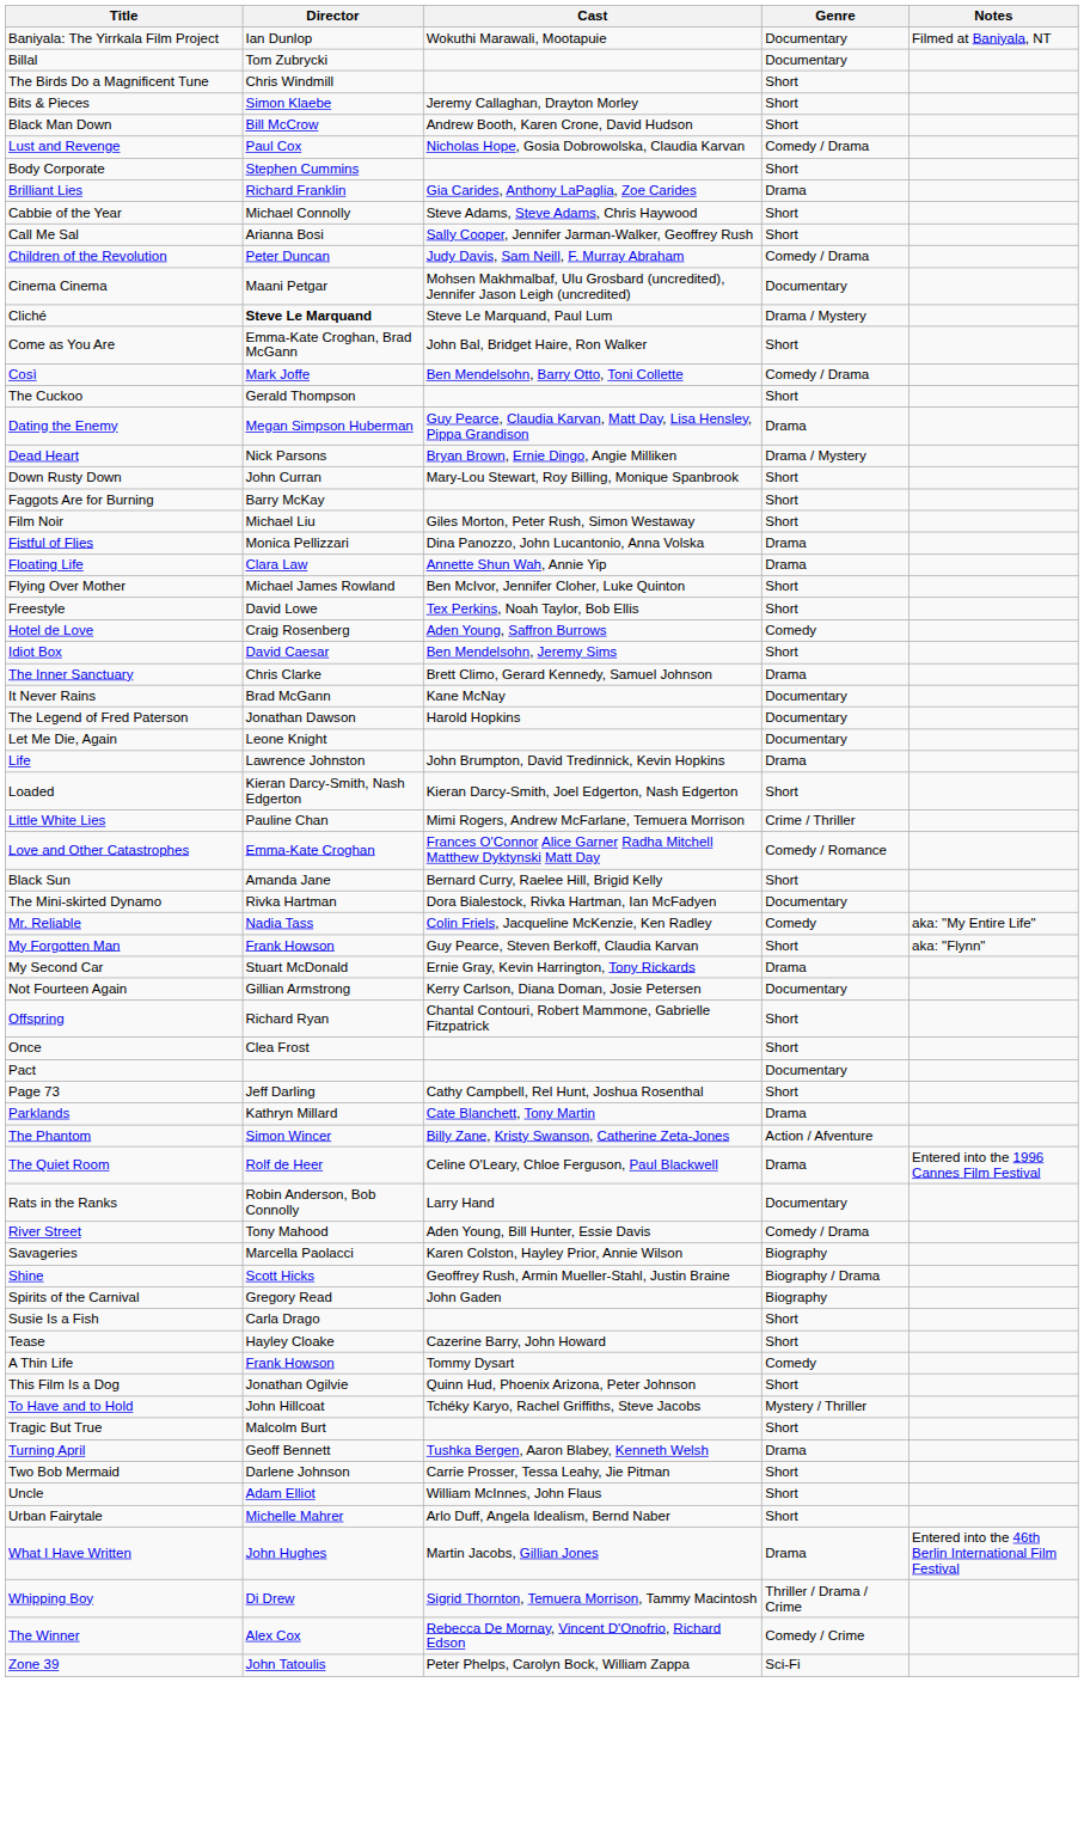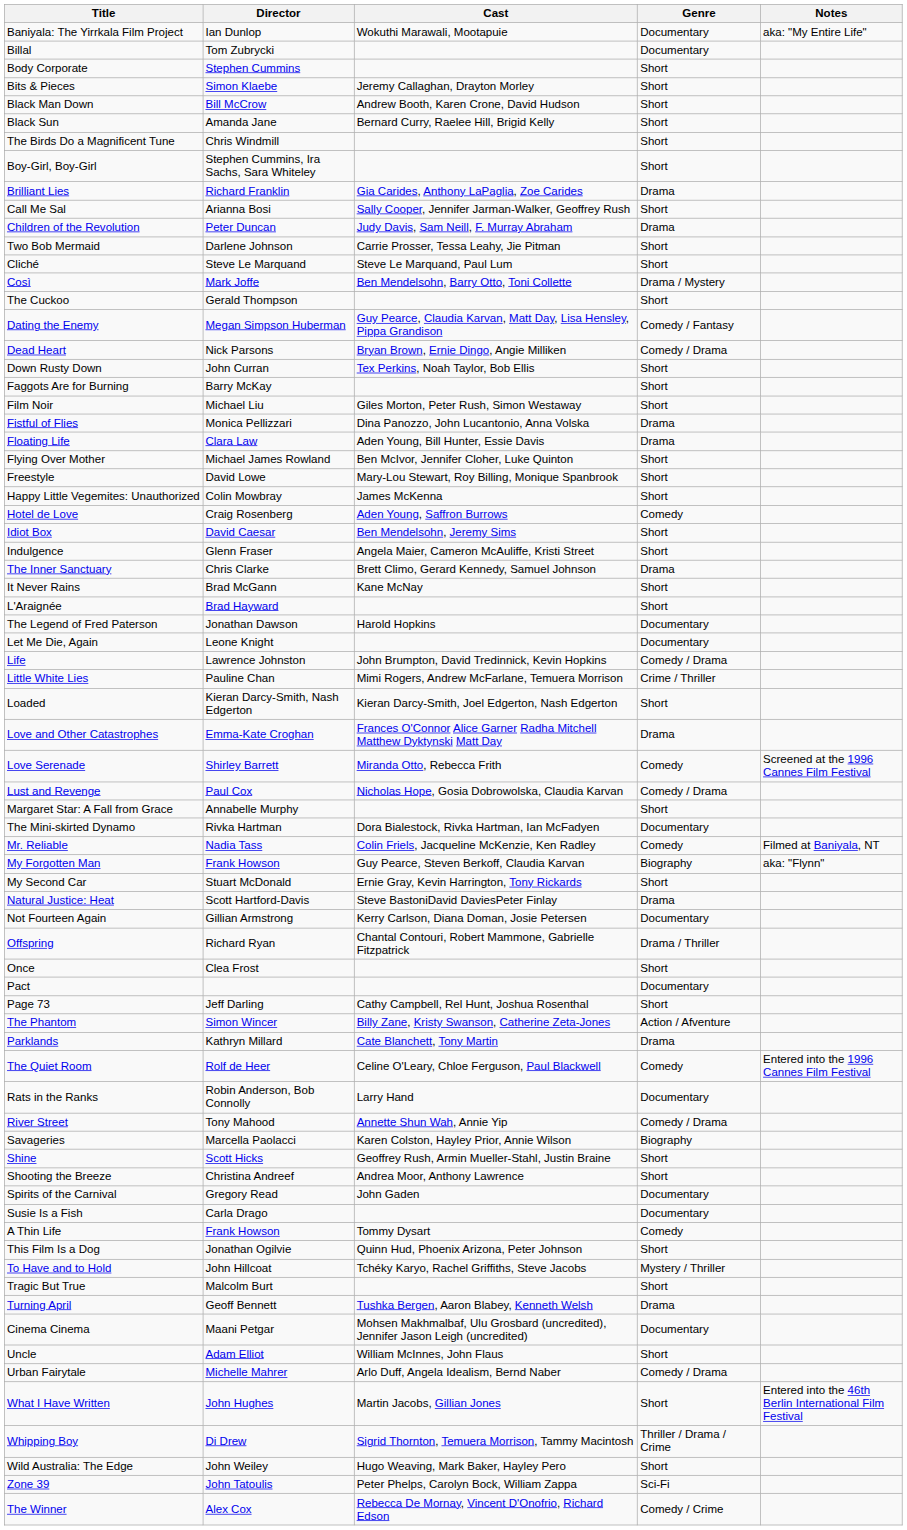 <table class="wikitable">
 <tr>
 <th width="21%">Title</th>
 <th width="16%">Director</th>
 <th width="30%">Cast</th>
 <th width="13%">Genre</th>
 <th width="15%">Notes</th>
 </tr>
 <tr>
 <td>Baniyala: The Yirrkala Film Project</td>
 <td>Ian Dunlop</td>
 <td>Wokuthi Marawali, Mootapuie</td>
 <td>Documentary</td>
-<td>Filmed at <a href='#'>Baniyala</a>, NT</td>
+<td>aka: "My Entire Life"</td>
 </tr>
 <tr>
 <td>Billal</td>
 <td>Tom Zubrycki</td>
 <td></td>
 <td>Documentary</td>
 <td></td>
 </tr>
 <tr>
-<td>The Birds Do a Magnificent Tune</td>
-<td>Chris Windmill</td>
+<td>Body Corporate</td>
+<td><a href='#'>Stephen Cummins</a></td>
 <td></td>
 <td>Short</td>
 <td></td>
 </tr>
 <tr>
 <td>Bits & Pieces</td>
 <td><a href='#'>Simon Klaebe</a></td>
 <td>Jeremy Callaghan, Drayton Morley</td>
 <td>Short</td>
 <td></td>
 </tr>
 <tr>
 <td>Black Man Down</td>
 <td><a href='#'>Bill McCrow</a></td>
 <td>Andrew Booth, Karen Crone, David Hudson</td>
 <td>Short</td>
 <td></td>
 </tr>
 <tr>
-<td><a href='#'>Lust and Revenge</a></td>
-<td><a href='#'>Paul Cox</a></td>
-<td><a href='#'>Nicholas Hope</a>, Gosia Dobrowolska, Claudia Karvan</td>
-<td>Comedy / Drama</td>
+<td>Black Sun</td>
+<td>Amanda Jane</td>
+<td>Bernard Curry, Raelee Hill, Brigid Kelly</td>
+<td>Short</td>
 <td></td>
 </tr>
 <tr>
-<td>Body Corporate</td>
-<td><a href='#'>Stephen Cummins</a></td>
+<td>The Birds Do a Magnificent Tune</td>
+<td>Chris Windmill</td>
+<td></td>
+<td>Short</td>
+<td></td>
+</tr>
+<tr>
+<td>Boy-Girl, Boy-Girl</td>
+<td>Stephen Cummins, Ira Sachs, Sara Whiteley</td>
 <td></td>
 <td>Short</td>
 <td></td>
 </tr>
 <tr>
 <td><a href='#'>Brilliant Lies</a></td>
 <td><a href='#'>Richard Franklin</a></td>
 <td><a href='#'>Gia Carides</a>, <a href='#'>Anthony LaPaglia</a>, <a href='#'>Zoe Carides</a></td>
 <td>Drama</td>
-<td></td>
-</tr>
-<tr>
-<td>Cabbie of the Year</td>
-<td>Michael Connolly</td>
-<td>Steve Adams, <a href='#'>Steve Adams</a>, Chris Haywood</td>
-<td>Short</td>
 <td></td>
 </tr>
 <tr>
 <td>Call Me Sal</td>
 <td>Arianna Bosi</td>
 <td><a href='#'>Sally Cooper</a>, Jennifer Jarman-Walker, Geoffrey Rush</td>
 <td>Short</td>
 <td></td>
 </tr>
 <tr>
 <td><a href='#'>Children of the Revolution</a></td>
 <td><a href='#'>Peter Duncan</a></td>
 <td><a href='#'>Judy Davis</a>, <a href='#'>Sam Neill</a>, <a href='#'>F. Murray Abraham</a></td>
-<td>Comedy / Drama</td>
+<td>Drama</td>
 <td></td>
 </tr>
 <tr>
-<td>Cinema Cinema</td>
-<td>Maani Petgar</td>
-<td>Mohsen Makhmalbaf, Ulu Grosbard (uncredited), Jennifer Jason Leigh (uncredited)</td>
-<td>Documentary</td>
+<td>Two Bob Mermaid</td>
+<td>Darlene Johnson</td>
+<td>Carrie Prosser, Tessa Leahy, Jie Pitman</td>
+<td>Short</td>
 <td></td>
 </tr>
 <tr>
 <td>Cliché</td>
-<td><strong>Steve Le Marquand</strong></td>
+<td>Steve Le Marquand</td>
 <td>Steve Le Marquand, Paul Lum</td>
-<td>Drama / Mystery</td>
-<td></td>
-</tr>
-<tr>
-<td>Come as You Are</td>
-<td>Emma-Kate Croghan, Brad McGann</td>
-<td>John Bal, Bridget Haire, Ron Walker</td>
 <td>Short</td>
 <td></td>
 </tr>
 <tr>
 <td><a href='#'>Così</a></td>
 <td><a href='#'>Mark Joffe</a></td>
 <td><a href='#'>Ben Mendelsohn</a>, <a href='#'>Barry Otto</a>, <a href='#'>Toni Collette</a></td>
-<td>Comedy / Drama</td>
+<td>Drama / Mystery</td>
 <td></td>
 </tr>
 <tr>
 <td>The Cuckoo</td>
 <td>Gerald Thompson</td>
 <td></td>
 <td>Short</td>
 <td></td>
 </tr>
 <tr>
 <td><a href='#'>Dating the Enemy</a></td>
 <td><a href='#'>Megan Simpson Huberman</a></td>
 <td><a href='#'>Guy Pearce</a>, <a href='#'>Claudia Karvan</a>, <a href='#'>Matt Day</a>, <a href='#'>Lisa Hensley</a>, <a href='#'>Pippa Grandison</a></td>
-<td>Drama</td>
+<td>Comedy / Fantasy</td>
 <td></td>
 </tr>
 <tr>
 <td><a href='#'>Dead Heart</a></td>
 <td>Nick Parsons</td>
 <td><a href='#'>Bryan Brown</a>, <a href='#'>Ernie Dingo</a>, Angie Milliken</td>
-<td>Drama / Mystery</td>
+<td>Comedy / Drama</td>
 <td></td>
 </tr>
 <tr>
 <td>Down Rusty Down</td>
 <td>John Curran</td>
-<td>Mary-Lou Stewart, Roy Billing, Monique Spanbrook</td>
+<td><a href='#'>Tex Perkins</a>, Noah Taylor, Bob Ellis</td>
 <td>Short</td>
 <td></td>
 </tr>
 <tr>
 <td>Faggots Are for Burning</td>
 <td>Barry McKay</td>
 <td></td>
 <td>Short</td>
 <td></td>
 </tr>
 <tr>
 <td>Film Noir</td>
 <td>Michael Liu</td>
 <td>Giles Morton, Peter Rush, Simon Westaway</td>
 <td>Short</td>
 <td></td>
 </tr>
 <tr>
 <td><a href='#'>Fistful of Flies</a></td>
 <td>Monica Pellizzari</td>
 <td>Dina Panozzo, John Lucantonio, Anna Volska</td>
 <td>Drama</td>
 <td></td>
 </tr>
 <tr>
 <td><a href='#'>Floating Life</a></td>
 <td><a href='#'>Clara Law</a></td>
-<td><a href='#'>Annette Shun Wah</a>, Annie Yip</td>
+<td>Aden Young, Bill Hunter, Essie Davis</td>
 <td>Drama</td>
 <td></td>
 </tr>
 <tr>
 <td>Flying Over Mother</td>
 <td>Michael James Rowland</td>
 <td>Ben McIvor, Jennifer Cloher, Luke Quinton</td>
 <td>Short</td>
 <td></td>
 </tr>
 <tr>
 <td>Freestyle</td>
 <td>David Lowe</td>
-<td><a href='#'>Tex Perkins</a>, Noah Taylor, Bob Ellis</td>
+<td>Mary-Lou Stewart, Roy Billing, Monique Spanbrook</td>
+<td>Short</td>
+<td></td>
+</tr>
+<tr>
+<td>Happy Little Vegemites: Unauthorized</td>
+<td>Colin Mowbray</td>
+<td>James McKenna</td>
 <td>Short</td>
 <td></td>
 </tr>
 <tr>
 <td><a href='#'>Hotel de Love</a></td>
 <td>Craig Rosenberg</td>
 <td><a href='#'>Aden Young</a>, <a href='#'>Saffron Burrows</a></td>
 <td>Comedy</td>
 <td></td>
 </tr>
 <tr>
 <td><a href='#'>Idiot Box</a></td>
 <td><a href='#'>David Caesar</a></td>
 <td><a href='#'>Ben Mendelsohn</a>, <a href='#'>Jeremy Sims</a></td>
 <td>Short</td>
 <td></td>
 </tr>
 <tr>
+<td>Indulgence</td>
+<td>Glenn Fraser</td>
+<td>Angela Maier, Cameron McAuliffe, Kristi Street</td>
+<td>Short</td>
+<td></td>
+</tr>
+<tr>
 <td><a href='#'>The Inner Sanctuary</a></td>
 <td>Chris Clarke</td>
 <td>Brett Climo, Gerard Kennedy, Samuel Johnson</td>
 <td>Drama</td>
 <td></td>
 </tr>
 <tr>
 <td>It Never Rains</td>
 <td>Brad McGann</td>
 <td>Kane McNay</td>
-<td>Documentary</td>
+<td>Short</td>
+<td></td>
+</tr>
+<tr>
+<td>L'Araignée</td>
+<td><a href='#'>Brad Hayward</a></td>
+<td></td>
+<td>Short</td>
 <td></td>
 </tr>
 <tr>
 <td>The Legend of Fred Paterson</td>
 <td>Jonathan Dawson</td>
 <td>Harold Hopkins</td>
 <td>Documentary</td>
 <td></td>
 </tr>
 <tr>
 <td>Let Me Die, Again</td>
 <td>Leone Knight</td>
 <td></td>
 <td>Documentary</td>
 <td></td>
 </tr>
 <tr>
 <td><a href='#'>Life</a></td>
 <td>Lawrence Johnston</td>
 <td>John Brumpton, David Tredinnick, Kevin Hopkins</td>
-<td>Drama</td>
+<td>Comedy / Drama</td>
+<td></td>
+</tr>
+<tr>
+<td><a href='#'>Little White Lies</a></td>
+<td>Pauline Chan</td>
+<td>Mimi Rogers, Andrew McFarlane, Temuera Morrison</td>
+<td>Crime / Thriller</td>
 <td></td>
 </tr>
 <tr>
 <td>Loaded</td>
 <td>Kieran Darcy-Smith, Nash Edgerton</td>
 <td>Kieran Darcy-Smith, Joel Edgerton, Nash Edgerton</td>
 <td>Short</td>
 <td></td>
 </tr>
 <tr>
-<td><a href='#'>Little White Lies</a></td>
-<td>Pauline Chan</td>
-<td>Mimi Rogers, Andrew McFarlane, Temuera Morrison</td>
-<td>Crime / Thriller</td>
+<td><a href='#'>Love and Other Catastrophes</a></td>
+<td><a href='#'>Emma-Kate Croghan</a></td>
+<td><a href='#'>Frances O'Connor</a> <a href='#'>Alice Garner</a> <a href='#'>Radha Mitchell</a> <a href='#'>Matthew Dyktynski</a> <a href='#'>Matt Day</a></td>
+<td>Drama</td>
 <td></td>
 </tr>
 <tr>
-<td><a href='#'>Love and Other Catastrophes</a></td>
-<td><a href='#'>Emma-Kate Croghan</a></td>
-<td><a href='#'>Frances O'Connor</a> <a href='#'>Alice Garner</a> <a href='#'>Radha Mitchell</a> <a href='#'>Matthew Dyktynski</a> <a href='#'>Matt Day</a></td>
-<td>Comedy / Romance</td>
+<td><a href='#'>Love Serenade</a></td>
+<td><a href='#'>Shirley Barrett</a></td>
+<td><a href='#'>Miranda Otto</a>, Rebecca Frith</td>
+<td>Comedy</td>
+<td>Screened at the <a href='#'>1996 Cannes Film Festival</a></td>
+</tr>
+<tr>
+<td><a href='#'>Lust and Revenge</a></td>
+<td><a href='#'>Paul Cox</a></td>
+<td><a href='#'>Nicholas Hope</a>, Gosia Dobrowolska, Claudia Karvan</td>
+<td>Comedy / Drama</td>
 <td></td>
 </tr>
 <tr>
-<td>Black Sun</td>
-<td>Amanda Jane</td>
-<td>Bernard Curry, Raelee Hill, Brigid Kelly</td>
+<td>Margaret Star: A Fall from Grace</td>
+<td>Annabelle Murphy</td>
+<td></td>
 <td>Short</td>
 <td></td>
 </tr>
 <tr>
 <td>The Mini-skirted Dynamo</td>
 <td>Rivka Hartman</td>
 <td>Dora Bialestock, Rivka Hartman, Ian McFadyen</td>
 <td>Documentary</td>
 <td></td>
 </tr>
 <tr>
 <td><a href='#'>Mr. Reliable</a></td>
 <td><a href='#'>Nadia Tass</a></td>
 <td><a href='#'>Colin Friels</a>, Jacqueline McKenzie, Ken Radley</td>
 <td>Comedy</td>
-<td>aka: "My Entire Life"</td>
+<td>Filmed at <a href='#'>Baniyala</a>, NT</td>
 </tr>
 <tr>
 <td><a href='#'>My Forgotten Man</a></td>
 <td><a href='#'>Frank Howson</a></td>
 <td>Guy Pearce, Steven Berkoff, Claudia Karvan</td>
-<td>Short</td>
+<td>Biography</td>
 <td>aka: "Flynn"</td>
 </tr>
 <tr>
 <td>My Second Car</td>
 <td>Stuart McDonald</td>
 <td>Ernie Gray, Kevin Harrington, <a href='#'>Tony Rickards</a></td>
+<td>Short</td>
+<td></td>
+</tr>
+<tr>
+<td><a href='#'>Natural Justice: Heat</a></td>
+<td>Scott Hartford-Davis</td>
+<td>Steve BastoniDavid DaviesPeter Finlay</td>
 <td>Drama</td>
 <td></td>
 </tr>
 <tr>
 <td>Not Fourteen Again</td>
 <td>Gillian Armstrong</td>
 <td>Kerry Carlson, Diana Doman, Josie Petersen</td>
 <td>Documentary</td>
 <td></td>
 </tr>
 <tr>
 <td><a href='#'>Offspring</a></td>
 <td>Richard Ryan</td>
 <td>Chantal Contouri, Robert Mammone, Gabrielle Fitzpatrick</td>
-<td>Short</td>
+<td>Drama / Thriller</td>
 <td></td>
 </tr>
 <tr>
 <td>Once</td>
 <td>Clea Frost</td>
 <td></td>
 <td>Short</td>
 <td></td>
 </tr>
 <tr>
 <td>Pact</td>
 <td></td>
 <td></td>
 <td>Documentary</td>
 <td></td>
 </tr>
 <tr>
 <td>Page 73</td>
 <td>Jeff Darling</td>
 <td>Cathy Campbell, Rel Hunt, Joshua Rosenthal</td>
 <td>Short</td>
 <td></td>
 </tr>
 <tr>
+<td><a href='#'>The Phantom</a></td>
+<td><a href='#'>Simon Wincer</a></td>
+<td><a href='#'>Billy Zane</a>, <a href='#'>Kristy Swanson</a>, <a href='#'>Catherine Zeta-Jones</a></td>
+<td>Action / Afventure</td>
+<td></td>
+</tr>
+<tr>
 <td><a href='#'>Parklands</a></td>
 <td>Kathryn Millard</td>
 <td><a href='#'>Cate Blanchett</a>, <a href='#'>Tony Martin</a></td>
 <td>Drama</td>
 <td></td>
 </tr>
 <tr>
-<td><a href='#'>The Phantom</a></td>
-<td><a href='#'>Simon Wincer</a></td>
-<td><a href='#'>Billy Zane</a>, <a href='#'>Kristy Swanson</a>, <a href='#'>Catherine Zeta-Jones</a></td>
-<td>Action / Afventure</td>
-<td></td>
-</tr>
-<tr>
 <td><a href='#'>The Quiet Room</a></td>
 <td><a href='#'>Rolf de Heer</a></td>
 <td>Celine O'Leary, Chloe Ferguson, <a href='#'>Paul Blackwell</a></td>
-<td>Drama</td>
+<td>Comedy</td>
 <td>Entered into the <a href='#'>1996 Cannes Film Festival</a></td>
 </tr>
 <tr>
 <td>Rats in the Ranks</td>
 <td>Robin Anderson, Bob Connolly</td>
 <td>Larry Hand</td>
 <td>Documentary</td>
 <td></td>
 </tr>
 <tr>
 <td><a href='#'>River Street</a></td>
 <td>Tony Mahood</td>
-<td>Aden Young, Bill Hunter, Essie Davis</td>
+<td><a href='#'>Annette Shun Wah</a>, Annie Yip</td>
 <td>Comedy / Drama</td>
 <td></td>
 </tr>
 <tr>
 <td>Savageries</td>
 <td>Marcella Paolacci</td>
 <td>Karen Colston, Hayley Prior, Annie Wilson</td>
 <td>Biography</td>
 <td></td>
 </tr>
 <tr>
 <td><a href='#'>Shine</a></td>
 <td><a href='#'>Scott Hicks</a></td>
 <td>Geoffrey Rush, Armin Mueller-Stahl, Justin Braine</td>
-<td>Biography / Drama</td>
+<td>Short</td>
+<td></td>
+</tr>
+<tr>
+<td>Shooting the Breeze</td>
+<td>Christina Andreef</td>
+<td>Andrea Moor, Anthony Lawrence</td>
+<td>Short</td>
 <td></td>
 </tr>
 <tr>
 <td>Spirits of the Carnival</td>
 <td>Gregory Read</td>
 <td>John Gaden</td>
-<td>Biography</td>
+<td>Documentary</td>
 <td></td>
 </tr>
 <tr>
 <td>Susie Is a Fish</td>
 <td>Carla Drago</td>
 <td></td>
-<td>Short</td>
-<td></td>
-</tr>
-<tr>
-<td>Tease</td>
-<td>Hayley Cloake</td>
-<td>Cazerine Barry, John Howard</td>
-<td>Short</td>
+<td>Documentary</td>
 <td></td>
 </tr>
 <tr>
 <td>A Thin Life</td>
 <td><a href='#'>Frank Howson</a></td>
 <td>Tommy Dysart</td>
 <td>Comedy</td>
 <td></td>
 </tr>
 <tr>
 <td>This Film Is a Dog</td>
 <td>Jonathan Ogilvie</td>
 <td>Quinn Hud, Phoenix Arizona, Peter Johnson</td>
 <td>Short</td>
 <td></td>
 </tr>
 <tr>
 <td><a href='#'>To Have and to Hold</a></td>
 <td>John Hillcoat</td>
 <td>Tchéky Karyo, Rachel Griffiths, Steve Jacobs</td>
 <td>Mystery / Thriller</td>
 <td></td>
 </tr>
 <tr>
 <td>Tragic But True</td>
 <td>Malcolm Burt</td>
 <td></td>
 <td>Short</td>
 <td></td>
 </tr>
 <tr>
 <td><a href='#'>Turning April</a></td>
 <td>Geoff Bennett</td>
 <td><a href='#'>Tushka Bergen</a>, Aaron Blabey, <a href='#'>Kenneth Welsh</a></td>
 <td>Drama</td>
 <td></td>
 </tr>
 <tr>
-<td>Two Bob Mermaid</td>
-<td>Darlene Johnson</td>
-<td>Carrie Prosser, Tessa Leahy, Jie Pitman</td>
-<td>Short</td>
+<td>Cinema Cinema</td>
+<td>Maani Petgar</td>
+<td>Mohsen Makhmalbaf, Ulu Grosbard (uncredited), Jennifer Jason Leigh (uncredited)</td>
+<td>Documentary</td>
 <td></td>
 </tr>
 <tr>
 <td>Uncle</td>
 <td><a href='#'>Adam Elliot</a></td>
 <td>William McInnes, John Flaus</td>
 <td>Short</td>
 <td></td>
 </tr>
 <tr>
 <td>Urban Fairytale</td>
 <td><a href='#'>Michelle Mahrer</a></td>
 <td>Arlo Duff, Angela Idealism, Bernd Naber</td>
-<td>Short</td>
+<td>Comedy / Drama</td>
 <td></td>
 </tr>
 <tr>
 <td><a href='#'>What I Have Written</a></td>
 <td><a href='#'>John Hughes</a></td>
 <td>Martin Jacobs, <a href='#'>Gillian Jones</a></td>
-<td>Drama</td>
+<td>Short</td>
 <td>Entered into the <a href='#'>46th Berlin International Film Festival</a></td>
 </tr>
 <tr>
 <td><a href='#'>Whipping Boy</a></td>
 <td><a href='#'>Di Drew</a></td>
 <td><a href='#'>Sigrid Thornton</a>, <a href='#'>Temuera Morrison</a>, Tammy Macintosh</td>
 <td>Thriller / Drama / Crime</td>
 <td></td>
 </tr>
 <tr>
-<td><a href='#'>The Winner</a></td>
-<td><a href='#'>Alex Cox</a></td>
-<td><a href='#'>Rebecca De Mornay</a>, <a href='#'>Vincent D'Onofrio</a>, <a href='#'>Richard Edson</a></td>
-<td>Comedy / Crime</td>
+<td>Wild Australia: The Edge</td>
+<td>John Weiley</td>
+<td>Hugo Weaving, Mark Baker, Hayley Pero</td>
+<td>Short</td>
 <td></td>
 </tr>
 <tr>
 <td><a href='#'>Zone 39</a></td>
 <td><a href='#'>John Tatoulis</a></td>
 <td>Peter Phelps, Carolyn Bock, William Zappa</td>
 <td>Sci-Fi</td>
 <td></td>
 </tr>
+<tr>
+<td><a href='#'>The Winner</a></td>
+<td><a href='#'>Alex Cox</a></td>
+<td><a href='#'>Rebecca De Mornay</a>, <a href='#'>Vincent D'Onofrio</a>, <a href='#'>Richard Edson</a></td>
+<td>Comedy / Crime</td>
+<td></td>
+</tr>
 </table>
